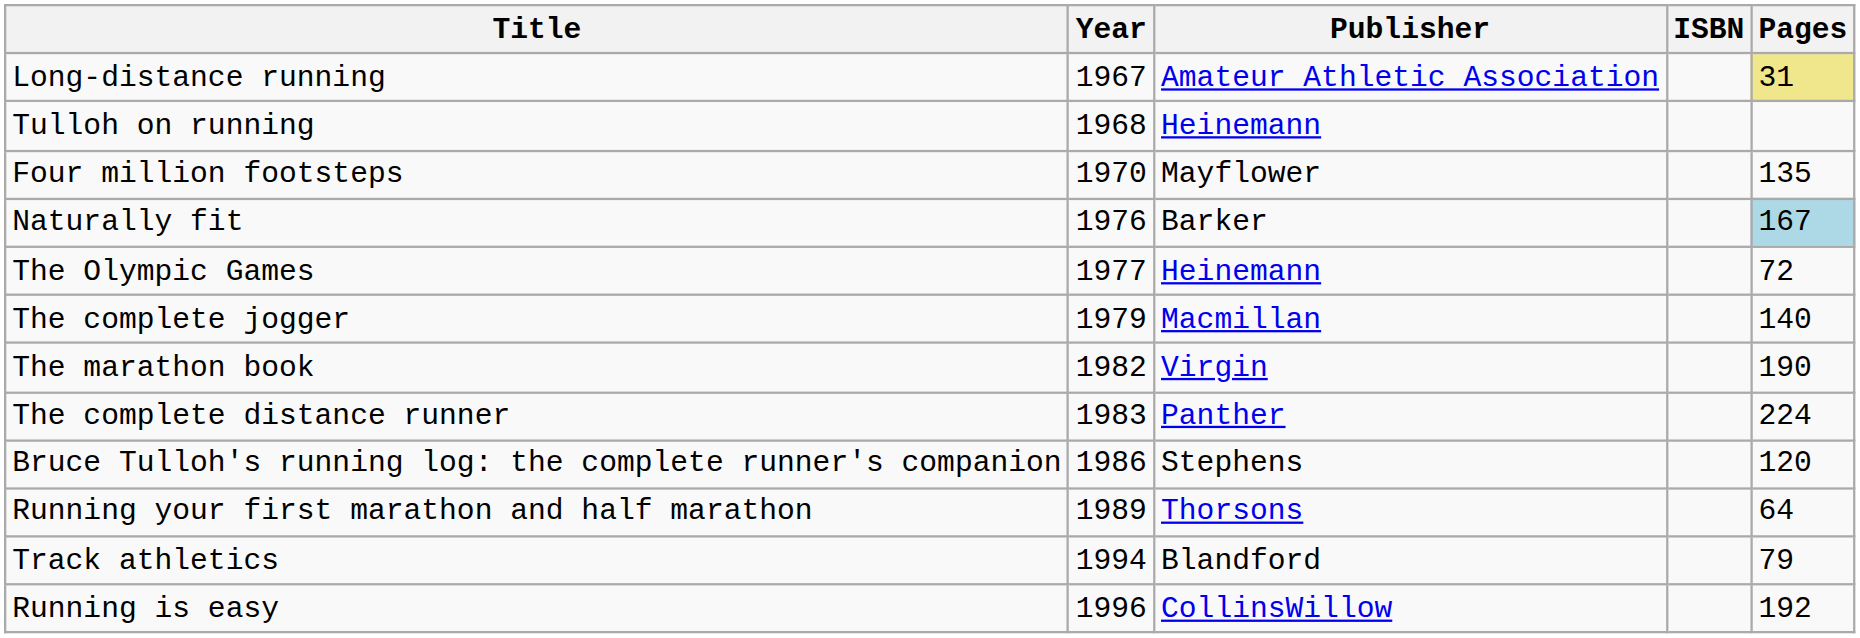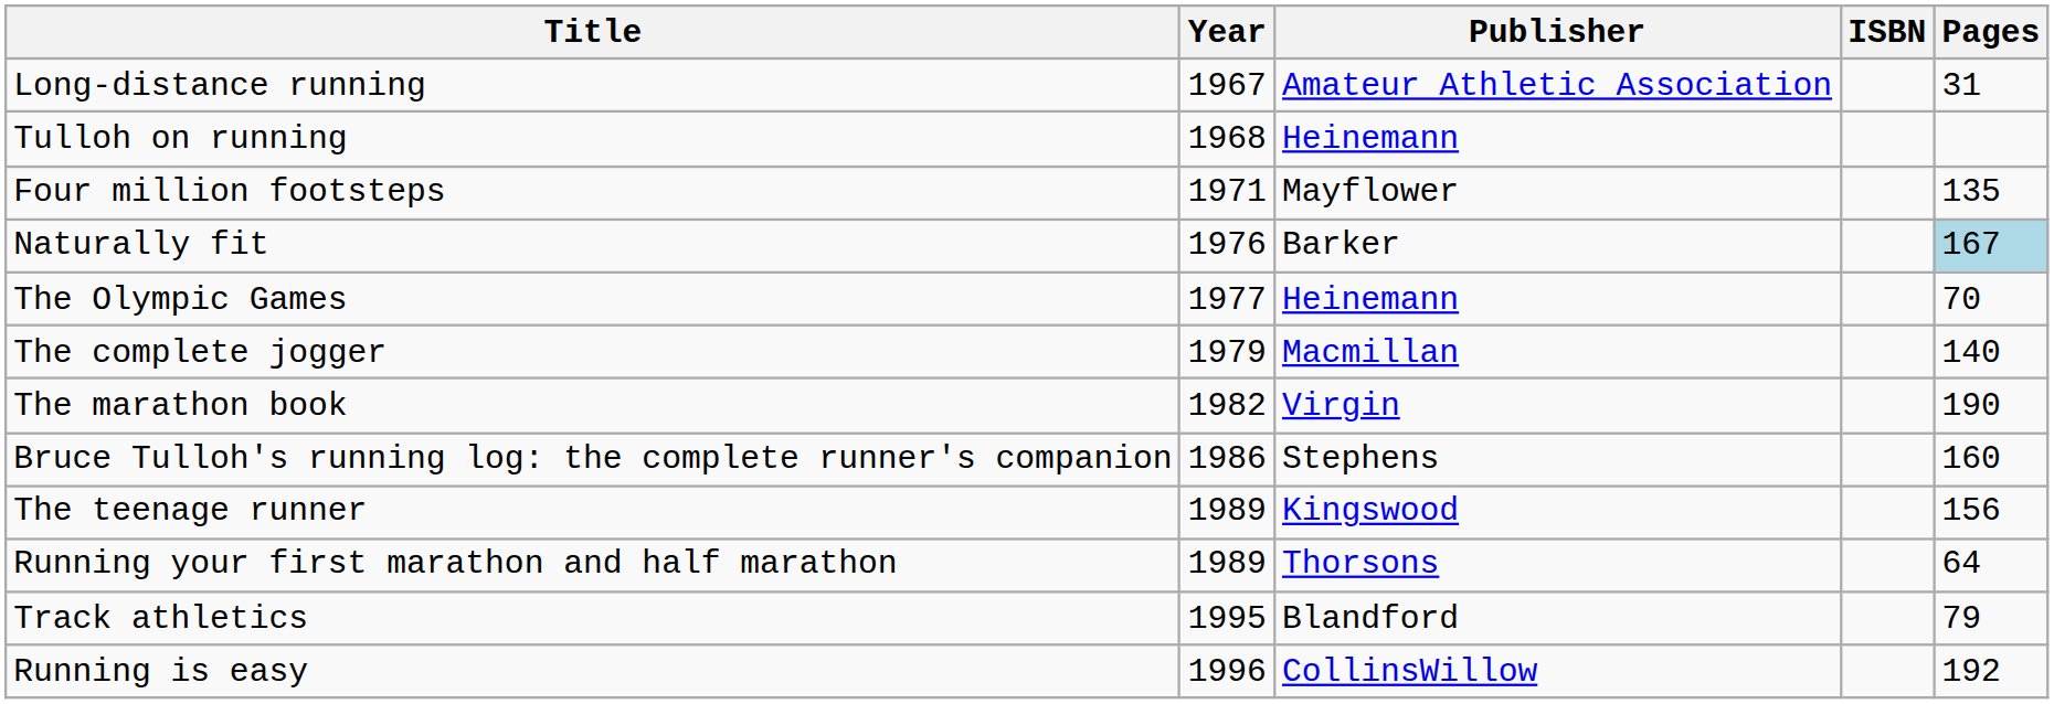 <table class="wikitable sortable">
 <tr>
 <th>Title</th>
 <th>Year</th>
 <th>Publisher</th>
 <th>ISBN</th>
 <th>Pages</th>
 </tr>
 <tr>
 <td>Long-distance running</td>
 <td>1967</td>
 <td><a href='#'>Amateur Athletic Association</a></td>
 <td></td>
-<td style="background: khaki;">31</td>
+<td>31</td>
 </tr>
 <tr>
 <td>Tulloh on running</td>
 <td>1968</td>
 <td><a href='#'>Heinemann</a></td>
 <td></td>
 <td></td>
 </tr>
 <tr>
 <td>Four million footsteps</td>
-<td>1970</td>
+<td>1971</td>
 <td>Mayflower</td>
 <td></td>
 <td>135</td>
 </tr>
 <tr>
 <td>Naturally fit</td>
 <td>1976</td>
 <td>Barker</td>
 <td></td>
 <td style="background: lightblue;">167</td>
 </tr>
 <tr>
 <td>The Olympic Games</td>
 <td>1977</td>
 <td><a href='#'>Heinemann</a></td>
 <td></td>
-<td>72</td>
+<td>70</td>
 </tr>
 <tr>
 <td>The complete jogger</td>
 <td>1979</td>
 <td><a href='#'>Macmillan</a></td>
 <td></td>
 <td>140</td>
 </tr>
 <tr>
 <td>The marathon book</td>
 <td>1982</td>
 <td><a href='#'>Virgin</a></td>
 <td></td>
 <td>190</td>
 </tr>
 <tr>
-<td>The complete distance runner</td>
-<td>1983</td>
-<td><a href='#'>Panther</a></td>
-<td></td>
-<td>224</td>
-</tr>
-<tr>
 <td>Bruce Tulloh's running log: the complete runner's companion</td>
 <td>1986</td>
 <td>Stephens</td>
 <td></td>
-<td>120</td>
+<td>160</td>
+</tr>
+<tr>
+<td>The teenage runner</td>
+<td>1989</td>
+<td><a href='#'>Kingswood</a></td>
+<td></td>
+<td>156</td>
 </tr>
 <tr>
 <td>Running your first marathon and half marathon</td>
 <td>1989</td>
 <td><a href='#'>Thorsons</a></td>
 <td></td>
 <td>64</td>
 </tr>
 <tr>
 <td>Track athletics</td>
-<td>1994</td>
+<td>1995</td>
 <td>Blandford</td>
 <td></td>
 <td>79</td>
 </tr>
 <tr>
 <td>Running is easy</td>
 <td>1996</td>
 <td><a href='#'>CollinsWillow</a></td>
 <td></td>
 <td>192</td>
 </tr>
 </table>
